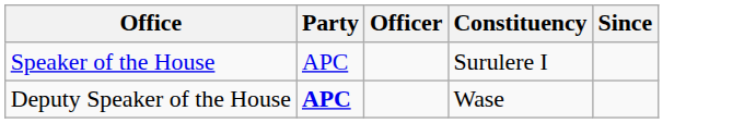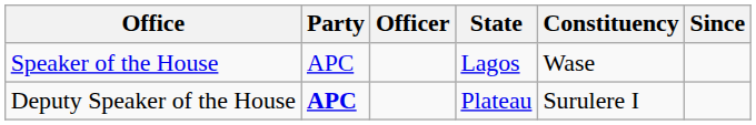 <table class="sortable wikitable">
 <tr>
 <th>Office</th>
 <th>Party</th>
 <th>Officer</th>
+<th>State</th>
 <th>Constituency</th>
 <th>Since</th>
 </tr>
 <tr>
 <td><a href='#'>Speaker of the House</a></td>
 <td><a href='#'>APC</a></td>
 <td></td>
-<td>Surulere I</td>
+<td><a href='#'>Lagos</a></td>
+<td>Wase</td>
 <td></td>
 </tr>
 <tr>
 <td>Deputy Speaker of the House</td>
 <td><strong><a href='#'>APC</a></strong></td>
 <td></td>
-<td>Wase</td>
+<td><a href='#'>Plateau</a></td>
+<td>Surulere I</td>
 <td></td>
 </tr>
 </table>
